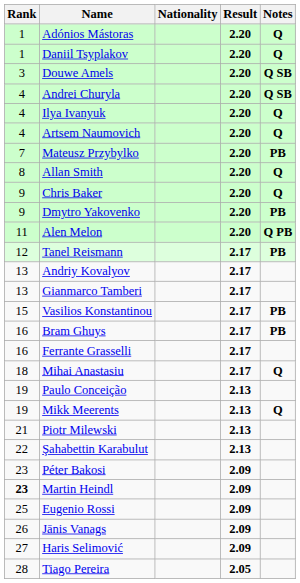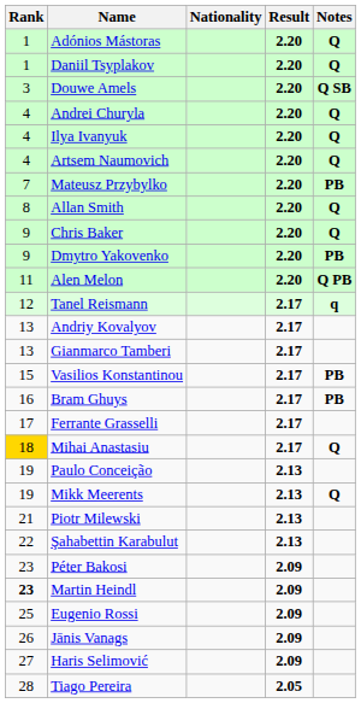 <table class="wikitable sortable" style="text-align:center">
 <tr>
 <th>Rank</th>
 <th>Name</th>
 <th>Nationality</th>
 <th>Result</th>
 <th>Notes</th>
 </tr>
 <tr bgcolor=ccffcc>
 <td>1</td>
 <td align=left><a href='#'>Adónios Mástoras</a></td>
 <td align=left></td>
 <td><strong>2.20</strong></td>
 <td><strong>Q</strong></td>
 </tr>
 <tr bgcolor=ccffcc>
 <td>1</td>
 <td align=left><a href='#'>Daniil Tsyplakov</a></td>
 <td align=left></td>
 <td><strong>2.20</strong></td>
 <td><strong>Q</strong></td>
 </tr>
 <tr bgcolor=ccffcc>
 <td>3</td>
 <td align=left><a href='#'>Douwe Amels</a></td>
 <td align=left></td>
 <td><strong>2.20</strong></td>
 <td><strong>Q SB</strong></td>
 </tr>
 <tr bgcolor=ccffcc>
 <td>4</td>
 <td align=left><a href='#'>Andrei Churyla</a></td>
 <td align=left></td>
 <td><strong>2.20</strong></td>
-<td><strong>Q SB</strong></td>
+<td><strong>Q</strong></td>
 </tr>
 <tr bgcolor=ccffcc>
 <td>4</td>
 <td align=left><a href='#'>Ilya Ivanyuk</a></td>
 <td align=left></td>
 <td><strong>2.20</strong></td>
 <td><strong>Q</strong></td>
 </tr>
 <tr bgcolor=ccffcc>
 <td>4</td>
 <td align=left><a href='#'>Artsem Naumovich</a></td>
 <td align=left></td>
 <td><strong>2.20</strong></td>
 <td><strong>Q</strong></td>
 </tr>
 <tr bgcolor=ccffcc>
 <td>7</td>
 <td align=left><a href='#'>Mateusz Przybylko</a></td>
 <td align=left></td>
 <td><strong>2.20</strong></td>
 <td><strong>PB</strong></td>
 </tr>
 <tr bgcolor=ccffcc>
 <td>8</td>
 <td align=left><a href='#'>Allan Smith</a></td>
 <td align=left></td>
 <td><strong>2.20</strong></td>
 <td><strong>Q</strong></td>
 </tr>
 <tr bgcolor=ccffcc>
 <td>9</td>
 <td align=left><a href='#'>Chris Baker</a></td>
 <td align=left></td>
 <td><strong>2.20</strong></td>
 <td><strong>Q</strong></td>
 </tr>
 <tr bgcolor=ccffcc>
 <td>9</td>
 <td align=left><a href='#'>Dmytro Yakovenko</a></td>
 <td align=left></td>
 <td><strong>2.20</strong></td>
 <td><strong>PB</strong></td>
 </tr>
 <tr bgcolor=ccffcc>
 <td>11</td>
 <td align=left><a href='#'>Alen Melon</a></td>
 <td align=left></td>
 <td><strong>2.20</strong></td>
 <td><strong>Q PB</strong></td>
 </tr>
 <tr bgcolor=ddffdd>
 <td>12</td>
 <td align=left><a href='#'>Tanel Reismann</a></td>
 <td align=left></td>
 <td><strong>2.17</strong></td>
-<td><strong>PB</strong></td>
+<td><strong>q</strong></td>
 </tr>
 <tr>
 <td>13</td>
 <td align=left><a href='#'>Andriy Kovalyov</a></td>
 <td align=left></td>
 <td><strong>2.17</strong></td>
 <td></td>
 </tr>
 <tr>
 <td>13</td>
 <td align=left><a href='#'>Gianmarco Tamberi</a></td>
 <td align=left></td>
 <td><strong>2.17</strong></td>
 <td></td>
 </tr>
 <tr>
 <td>15</td>
 <td align=left><a href='#'>Vasilios Konstantinou</a></td>
 <td align=left></td>
 <td><strong>2.17</strong></td>
 <td><strong>PB</strong></td>
 </tr>
 <tr>
 <td>16</td>
 <td align=left><a href='#'>Bram Ghuys</a></td>
 <td align=left></td>
 <td><strong>2.17</strong></td>
 <td><strong>PB</strong></td>
 </tr>
 <tr>
-<td>16</td>
+<td>17</td>
 <td align=left><a href='#'>Ferrante Grasselli</a></td>
 <td align=left></td>
 <td><strong>2.17</strong></td>
 <td></td>
 </tr>
 <tr>
-<td>18</td>
+<td style="background: gold;">18</td>
 <td align=left><a href='#'>Mihai Anastasiu</a></td>
 <td align=left></td>
 <td><strong>2.17</strong></td>
 <td><strong>Q</strong></td>
 </tr>
 <tr>
 <td>19</td>
 <td align=left><a href='#'>Paulo Conceição</a></td>
 <td align=left></td>
 <td><strong>2.13</strong></td>
 <td></td>
 </tr>
 <tr>
 <td>19</td>
 <td align=left><a href='#'>Mikk Meerents</a></td>
 <td align=left></td>
 <td><strong>2.13</strong></td>
 <td><strong>Q</strong></td>
 </tr>
 <tr>
 <td>21</td>
 <td align=left><a href='#'>Piotr Milewski</a></td>
 <td align=left></td>
 <td><strong>2.13</strong></td>
 <td></td>
 </tr>
 <tr>
 <td>22</td>
 <td align=left><a href='#'>Şahabettin Karabulut</a></td>
 <td align=left></td>
 <td><strong>2.13</strong></td>
 <td></td>
 </tr>
 <tr>
 <td>23</td>
 <td align=left><a href='#'>Péter Bakosi</a></td>
 <td align=left></td>
 <td><strong>2.09</strong></td>
 <td></td>
 </tr>
 <tr>
 <td><strong>23</strong></td>
 <td align=left><a href='#'>Martin Heindl</a></td>
 <td align=left></td>
 <td><strong>2.09</strong></td>
 <td></td>
 </tr>
 <tr>
 <td>25</td>
 <td align=left><a href='#'>Eugenio Rossi</a></td>
 <td align=left></td>
 <td><strong>2.09</strong></td>
 <td></td>
 </tr>
 <tr>
 <td>26</td>
 <td align=left><a href='#'>Jānis Vanags</a></td>
 <td align=left></td>
 <td><strong>2.09</strong></td>
 <td></td>
 </tr>
 <tr>
 <td>27</td>
 <td align=left><a href='#'>Haris Selimović</a></td>
 <td align=left></td>
 <td><strong>2.09</strong></td>
 <td></td>
 </tr>
 <tr>
 <td>28</td>
 <td align=left><a href='#'>Tiago Pereira</a></td>
 <td align=left></td>
 <td><strong>2.05</strong></td>
 <td></td>
 </tr>
 </table>
